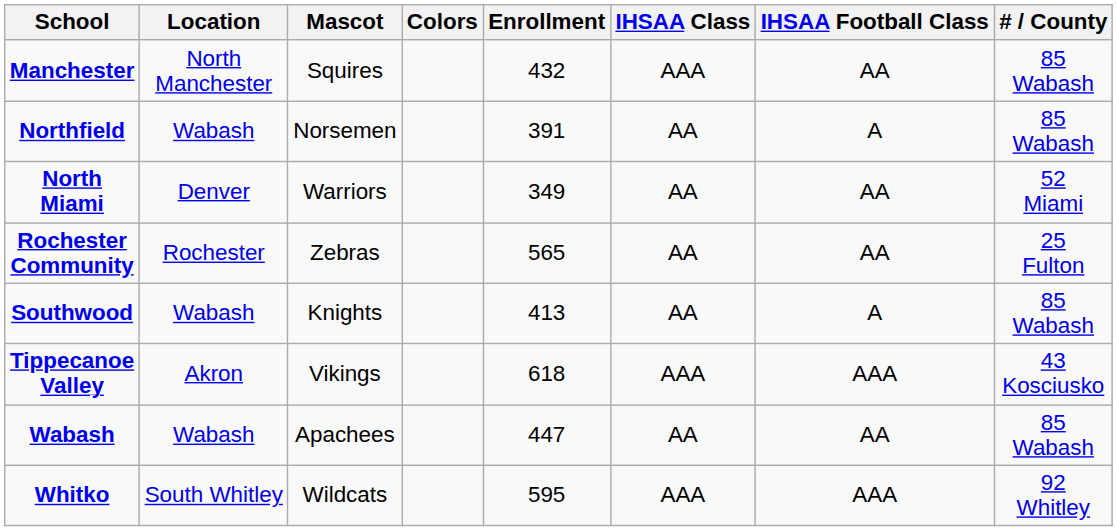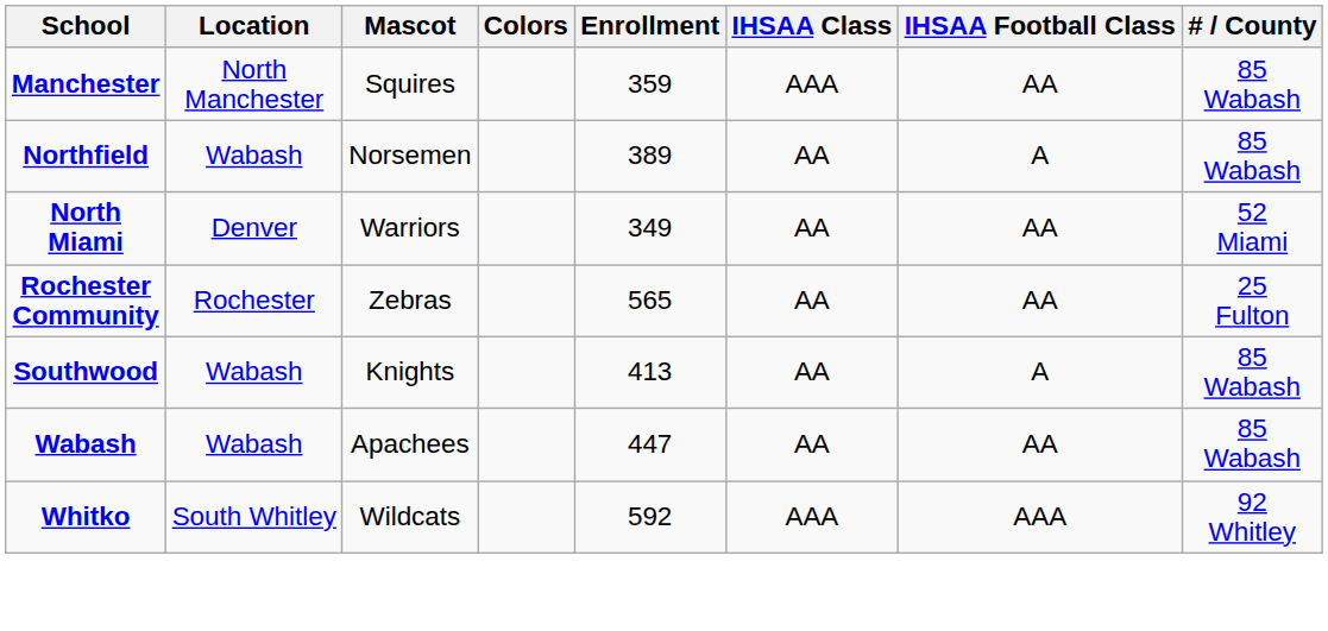 <table class="wikitable" style="text-align:center;">
 <tr>
 <th>School</th>
 <th>Location</th>
 <th>Mascot</th>
 <th>Colors</th>
 <th>Enrollment</th>
 <th><a href='#'>IHSAA</a> Class</th>
 <th><a href='#'>IHSAA</a> Football Class</th>
 <th># / County</th>
 </tr>
 <tr>
 <td><strong><a href='#'>Manchester</a></strong></td>
 <td><a href='#'>North <br> Manchester</a></td>
 <td>Squires</td>
 <td>  </td>
-<td>432</td>
+<td>359</td>
 <td>AAA</td>
 <td>AA</td>
 <td><a href='#'>85 <br> Wabash</a></td>
 </tr>
 <tr>
 <td><strong><a href='#'>Northfield</a></strong></td>
 <td><a href='#'>Wabash</a></td>
 <td>Norsemen</td>
 <td>  </td>
-<td>391</td>
+<td>389</td>
 <td>AA</td>
 <td>A</td>
 <td><a href='#'>85 <br> Wabash</a></td>
 </tr>
 <tr>
 <td><strong><a href='#'>North <br> Miami</a></strong></td>
 <td><a href='#'>Denver</a></td>
 <td>Warriors</td>
 <td>  </td>
 <td>349</td>
 <td>AA</td>
 <td>AA</td>
 <td><a href='#'>52 <br> Miami</a></td>
 </tr>
 <tr>
 <td><strong><a href='#'>Rochester <br> Community</a></strong></td>
 <td><a href='#'>Rochester</a></td>
 <td>Zebras</td>
 <td>  </td>
 <td>565</td>
 <td>AA</td>
 <td>AA</td>
 <td><a href='#'>25 <br> Fulton</a></td>
 </tr>
 <tr>
 <td><strong><a href='#'>Southwood</a></strong></td>
 <td><a href='#'>Wabash</a></td>
 <td>Knights</td>
 <td>  </td>
 <td>413</td>
 <td>AA</td>
 <td>A</td>
 <td><a href='#'>85 <br> Wabash</a></td>
 </tr>
 <tr>
-<td><strong><a href='#'>Tippecanoe <br> Valley</a></strong></td>
-<td><a href='#'>Akron</a></td>
-<td>Vikings</td>
-<td>  </td>
-<td>618</td>
-<td>AAA</td>
-<td>AAA</td>
-<td><a href='#'>43 <br> Kosciusko</a></td>
-</tr>
-<tr>
 <td><strong><a href='#'>Wabash</a></strong></td>
 <td><a href='#'>Wabash</a></td>
 <td>Apachees</td>
 <td>  </td>
 <td>447</td>
 <td>AA</td>
 <td>AA</td>
 <td><a href='#'>85 <br> Wabash</a></td>
 </tr>
 <tr>
 <td><strong><a href='#'>Whitko</a></strong></td>
 <td><a href='#'>South Whitley</a></td>
 <td>Wildcats</td>
 <td>  </td>
-<td>595</td>
+<td>592</td>
 <td>AAA</td>
 <td>AAA</td>
 <td><a href='#'>92 <br> Whitley</a></td>
 </tr>
 </table>
